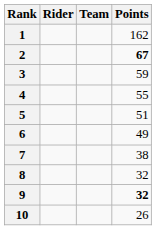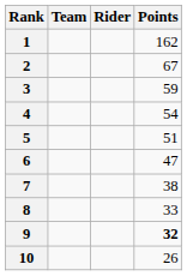 <table class="wikitable">
 <tr>
 <th scope="col">Rank</th>
+<th scope="col">Team</th>
 <th scope="col">Rider</th>
-<th scope="col">Team</th>
 <th scope="col">Points</th>
 </tr>
 <tr>
 <th scope="row">1</th>
+<td></td>
 <td> </td>
-<td></td>
 <td style="text-align:right;">162</td>
 </tr>
 <tr>
 <th scope="row">2</th>
 <td></td>
 <td></td>
-<td style="text-align:right;"><strong>67</strong></td>
+<td style="text-align:right;">67</td>
 </tr>
 <tr>
 <th scope="row">3</th>
+<td></td>
 <td> </td>
-<td></td>
 <td style="text-align:right;">59</td>
 </tr>
 <tr>
 <th scope="row">4</th>
 <td></td>
 <td></td>
-<td style="text-align:right;">55</td>
+<td style="text-align:right;">54</td>
 </tr>
 <tr>
 <th scope="row">5</th>
+<td></td>
 <td> </td>
-<td></td>
 <td style="text-align:right;">51</td>
 </tr>
 <tr>
 <th scope="row">6</th>
 <td></td>
 <td></td>
-<td style="text-align:right;">49</td>
+<td style="text-align:right;">47</td>
 </tr>
 <tr>
 <th scope="row">7</th>
 <td></td>
 <td></td>
 <td style="text-align:right;">38</td>
 </tr>
 <tr>
 <th scope="row">8</th>
 <td></td>
 <td></td>
-<td style="text-align:right;">32</td>
+<td style="text-align:right;">33</td>
 </tr>
 <tr>
 <th scope="row">9</th>
 <td></td>
 <td></td>
 <td style="text-align:right;"><strong>32</strong></td>
 </tr>
 <tr>
 <th scope="row">10</th>
 <td></td>
 <td></td>
 <td style="text-align:right;">26</td>
 </tr>
 </table>
